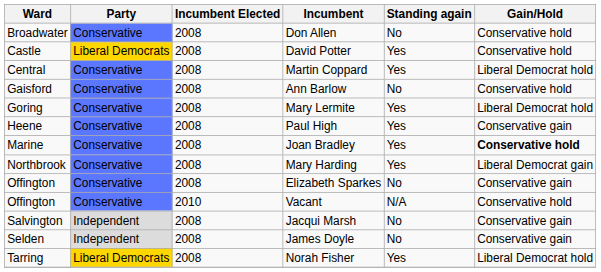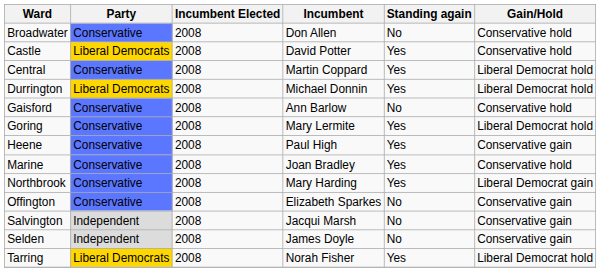 <table class="wikitable" style="font-size: 95%;">
 <tr>
 <th>Ward</th>
 <th>Party</th>
 <th>Incumbent Elected</th>
 <th>Incumbent</th>
 <th>Standing again</th>
 <th>Gain/Hold</th>
 </tr>
 <tr>
 <td>Broadwater</td>
 <td bgcolor="5B76FF">Conservative</td>
 <td>2008</td>
 <td>Don Allen</td>
 <td>No</td>
 <td>Conservative hold</td>
 </tr>
 <tr>
 <td>Castle</td>
 <td bgcolor="FFD700">Liberal Democrats</td>
 <td>2008</td>
 <td>David Potter</td>
 <td>Yes</td>
 <td>Conservative hold</td>
 </tr>
 <tr>
 <td>Central</td>
 <td bgcolor="5B76FF">Conservative</td>
 <td>2008</td>
 <td>Martin Coppard</td>
 <td>Yes</td>
 <td>Liberal Democrat hold</td>
 </tr>
 <tr>
+<td>Durrington</td>
+<td bgcolor="FFD700">Liberal Democrats</td>
+<td>2008</td>
+<td>Michael Donnin</td>
+<td>Yes</td>
+<td>Liberal Democrat hold</td>
+</tr>
+<tr>
 <td>Gaisford</td>
 <td bgcolor="5B76FF">Conservative</td>
 <td>2008</td>
 <td>Ann Barlow</td>
 <td>No</td>
 <td>Conservative hold</td>
 </tr>
 <tr>
 <td>Goring</td>
 <td bgcolor="5B76FF">Conservative</td>
 <td>2008</td>
 <td>Mary Lermite</td>
 <td>Yes</td>
 <td>Liberal Democrat hold</td>
 </tr>
 <tr>
 <td>Heene</td>
 <td bgcolor="5B76FF">Conservative</td>
 <td>2008</td>
 <td>Paul High</td>
 <td>Yes</td>
 <td>Conservative gain</td>
 </tr>
 <tr>
 <td>Marine</td>
 <td bgcolor="5B76FF">Conservative</td>
 <td>2008</td>
 <td>Joan Bradley</td>
 <td>Yes</td>
-<td><strong>Conservative hold</strong></td>
+<td>Conservative hold</td>
 </tr>
 <tr>
 <td>Northbrook</td>
 <td bgcolor="5B76FF">Conservative</td>
 <td>2008</td>
 <td>Mary Harding</td>
 <td>Yes</td>
 <td>Liberal Democrat gain</td>
 </tr>
 <tr>
 <td>Offington</td>
 <td bgcolor="5B76FF">Conservative</td>
 <td>2008</td>
 <td>Elizabeth Sparkes</td>
 <td>No</td>
 <td>Conservative gain</td>
-</tr>
-<tr>
-<td>Offington</td>
-<td bgcolor="5B76FF">Conservative</td>
-<td>2010</td>
-<td>Vacant</td>
-<td>N/A</td>
-<td>Conservative hold</td>
 </tr>
 <tr>
 <td>Salvington</td>
 <td bgcolor="DCDCDC">Independent</td>
 <td>2008</td>
 <td>Jacqui Marsh</td>
 <td>No</td>
 <td>Conservative gain</td>
 </tr>
 <tr>
 <td>Selden</td>
 <td bgcolor="DCDCDC">Independent</td>
 <td>2008</td>
 <td>James Doyle</td>
 <td>No</td>
 <td>Conservative gain</td>
 </tr>
 <tr>
 <td>Tarring</td>
 <td bgcolor="FFD700">Liberal Democrats</td>
 <td>2008</td>
 <td>Norah Fisher</td>
 <td>Yes</td>
 <td>Liberal Democrat hold</td>
 </tr>
 <tr>
 </tr>
 </table>
